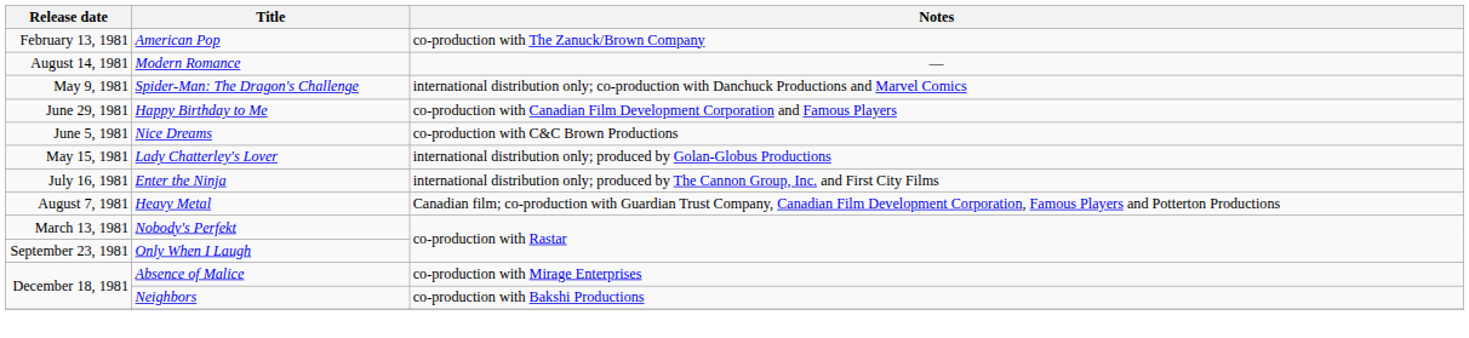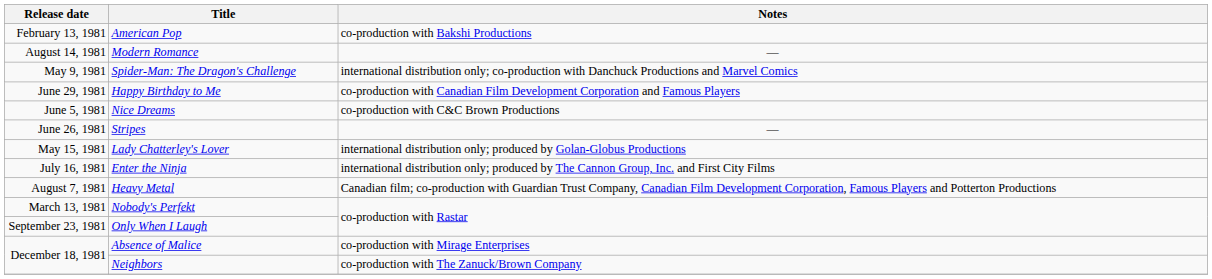 <table class="wikitable sortable" style="width:100%;">
 <tr>
 <th scope="col" style="width:130px;">Release date</th>
 <th>Title</th>
 <th>Notes</th>
 </tr>
 <tr>
 <td style="text-align:right;">February 13, 1981</td>
 <td><em><a href='#'>American Pop</a></em></td>
-<td>co-production with <a href='#'>The Zanuck/Brown Company</a></td>
+<td>co-production with <a href='#'>Bakshi Productions</a></td>
 </tr>
 <tr>
 <td style="text-align:right;">August 14, 1981</td>
 <td><em><a href='#'>Modern Romance</a></em></td>
 <td align="center">—</td>
 </tr>
 <tr>
 <td style="text-align:right;">May 9, 1981</td>
 <td><em><a href='#'>Spider-Man: The Dragon's Challenge</a></em></td>
 <td>international distribution only; co-production with Danchuck Productions and <a href='#'>Marvel Comics</a></td>
 </tr>
 <tr>
 <td style="text-align:right;">June 29, 1981</td>
 <td><em><a href='#'>Happy Birthday to Me</a></em></td>
 <td>co-production with <a href='#'>Canadian Film Development Corporation</a> and <a href='#'>Famous Players</a></td>
 </tr>
 <tr>
 <td style="text-align:right;">June 5, 1981</td>
 <td><em><a href='#'>Nice Dreams</a></em></td>
 <td>co-production with C&C Brown Productions</td>
+</tr>
+<tr>
+<td style="text-align:right;">June 26, 1981</td>
+<td><em><a href='#'>Stripes</a></em></td>
+<td align="center">—</td>
 </tr>
 <tr>
 <td style="text-align:right;">May 15, 1981</td>
 <td><em><a href='#'>Lady Chatterley's Lover</a></em></td>
 <td>international distribution only; produced by <a href='#'>Golan-Globus Productions</a></td>
 </tr>
 <tr>
 <td style="text-align:right;">July 16, 1981</td>
 <td><em><a href='#'>Enter the Ninja</a></em></td>
 <td>international distribution only; produced by <a href='#'>The Cannon Group, Inc.</a> and First City Films</td>
 </tr>
 <tr>
 <td style="text-align:right;">August 7, 1981</td>
 <td><em><a href='#'>Heavy Metal</a></em></td>
 <td>Canadian film; co-production with Guardian Trust Company, <a href='#'>Canadian Film Development Corporation</a>, <a href='#'>Famous Players</a> and Potterton Productions</td>
 </tr>
 <tr>
 <td style="text-align:right;">March 13, 1981</td>
 <td><em><a href='#'>Nobody's Perfekt</a></em></td>
 <td rowspan="2">co-production with <a href='#'>Rastar</a></td>
 </tr>
 <tr>
 <td style="text-align:right;">September 23, 1981</td>
 <td><em><a href='#'>Only When I Laugh</a></em></td>
 </tr>
 <tr>
 <td style="text-align:right;" rowspan="2">December 18, 1981</td>
 <td><em><a href='#'>Absence of Malice</a></em></td>
 <td>co-production with <a href='#'>Mirage Enterprises</a></td>
 </tr>
 <tr>
 <td><em><a href='#'>Neighbors</a></em></td>
-<td>co-production with <a href='#'>Bakshi Productions</a></td>
+<td>co-production with <a href='#'>The Zanuck/Brown Company</a></td>
 </tr>
 <tr>
 </tr>
 </table>
